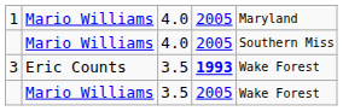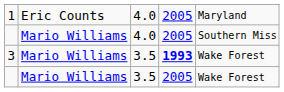 <table class="wikitable">
 <tr>
 </tr>
 <tr>
 <td>1</td>
-<td><a href='#'>Mario Williams</a></td>
+<td>Eric Counts</td>
 <td>4.0</td>
 <td><a href='#'>2005</a></td>
 <td style="font-size:80%;">Maryland</td>
 </tr>
 <tr>
 <td></td>
 <td><a href='#'>Mario Williams</a></td>
 <td>4.0</td>
 <td><a href='#'>2005</a></td>
 <td style="font-size:80%;">Southern Miss</td>
 </tr>
 <tr>
 <td>3</td>
-<td>Eric Counts</td>
+<td><a href='#'>Mario Williams</a></td>
 <td>3.5</td>
 <td><strong><a href='#'>1993</a></strong></td>
 <td style="font-size:80%;">Wake Forest</td>
 </tr>
 <tr>
 <td></td>
 <td><a href='#'>Mario Williams</a></td>
 <td>3.5</td>
 <td><a href='#'>2005</a></td>
 <td style="font-size:80%;">Wake Forest</td>
 </tr>
 </table>
